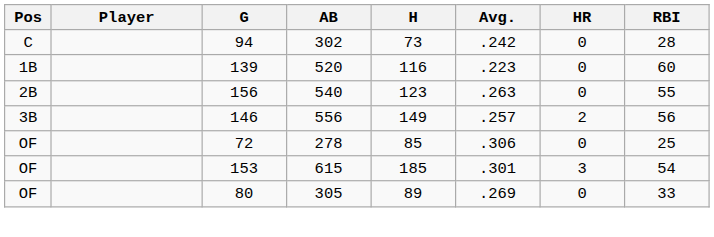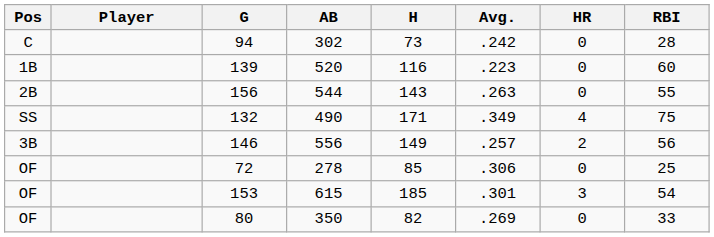 <table class="wikitable sortable">
 <tr>
 <th bgcolor="#DDDDFF" width="5%">Pos</th>
 <th bgcolor="#DDDDFF" width="16%">Player</th>
 <th bgcolor="#DDDDFF" width="9%">G</th>
 <th bgcolor="#DDDDFF" width="9%">AB</th>
 <th bgcolor="#DDDDFF" width="9%">H</th>
 <th bgcolor="#DDDDFF" width="9%">Avg.</th>
 <th bgcolor="#DDDDFF" width="9%">HR</th>
 <th bgcolor="#DDDDFF" width="9%">RBI</th>
 </tr>
 <tr align="center">
 <td>C</td>
 <td></td>
 <td>94</td>
 <td>302</td>
 <td>73</td>
 <td>.242</td>
 <td>0</td>
 <td>28</td>
 </tr>
 <tr align="center">
 <td>1B</td>
 <td></td>
 <td>139</td>
 <td>520</td>
 <td>116</td>
 <td>.223</td>
 <td>0</td>
 <td>60</td>
 </tr>
 <tr align="center">
 <td>2B</td>
 <td></td>
 <td>156</td>
-<td>540</td>
-<td>123</td>
+<td>544</td>
+<td>143</td>
 <td>.263</td>
 <td>0</td>
 <td>55</td>
+</tr>
+<tr align="center">
+<td>SS</td>
+<td></td>
+<td>132</td>
+<td>490</td>
+<td>171</td>
+<td>.349</td>
+<td>4</td>
+<td>75</td>
 </tr>
 <tr align="center">
 <td>3B</td>
 <td></td>
 <td>146</td>
 <td>556</td>
 <td>149</td>
 <td>.257</td>
 <td>2</td>
 <td>56</td>
 </tr>
 <tr align="center">
 <td>OF</td>
 <td></td>
 <td>72</td>
 <td>278</td>
 <td>85</td>
 <td>.306</td>
 <td>0</td>
 <td>25</td>
 </tr>
 <tr align="center">
 <td>OF</td>
 <td></td>
 <td>153</td>
 <td>615</td>
 <td>185</td>
 <td>.301</td>
 <td>3</td>
 <td>54</td>
 </tr>
 <tr align="center">
 <td>OF</td>
 <td></td>
 <td>80</td>
-<td>305</td>
-<td>89</td>
+<td>350</td>
+<td>82</td>
 <td>.269</td>
 <td>0</td>
 <td>33</td>
 </tr>
 </table>
